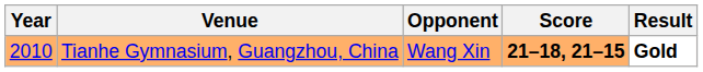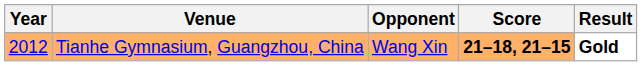 <table class="sortable wikitable" style="font-size: 90%;">
 <tr>
 <th>Year</th>
 <th>Venue</th>
 <th>Opponent</th>
 <th>Score</th>
 <th>Result</th>
 </tr>
 <tr style="background:#FFB069">
-<td align="center"><a href='#'>2010</a></td>
+<td align="center"><a href='#'>2012</a></td>
 <td align="left"><a href='#'>Tianhe Gymnasium</a>, <a href='#'>Guangzhou, China</a></td>
 <td align="left"> <a href='#'>Wang Xin</a></td>
 <td align="left"><strong>21–18, 21–15</strong></td>
 <td style="text-align:left; background:white"> <strong>Gold</strong></td>
 </tr>
 </table>
